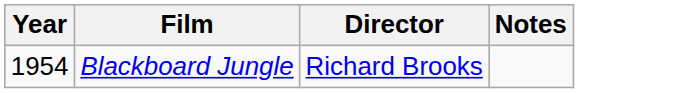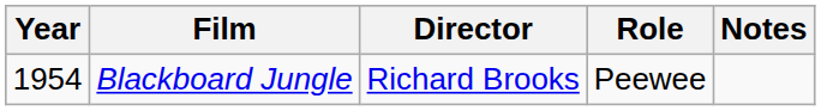 <table class="wikitable">
 <tr>
 <th>Year</th>
 <th>Film</th>
 <th>Director</th>
+<th>Role</th>
 <th>Notes</th>
 </tr>
 <tr>
 <td>1954</td>
 <td><em><a href='#'>Blackboard Jungle</a></em></td>
 <td><a href='#'>Richard Brooks</a></td>
+<td>Peewee</td>
 <td><small></small></td>
 </tr>
 </table>
